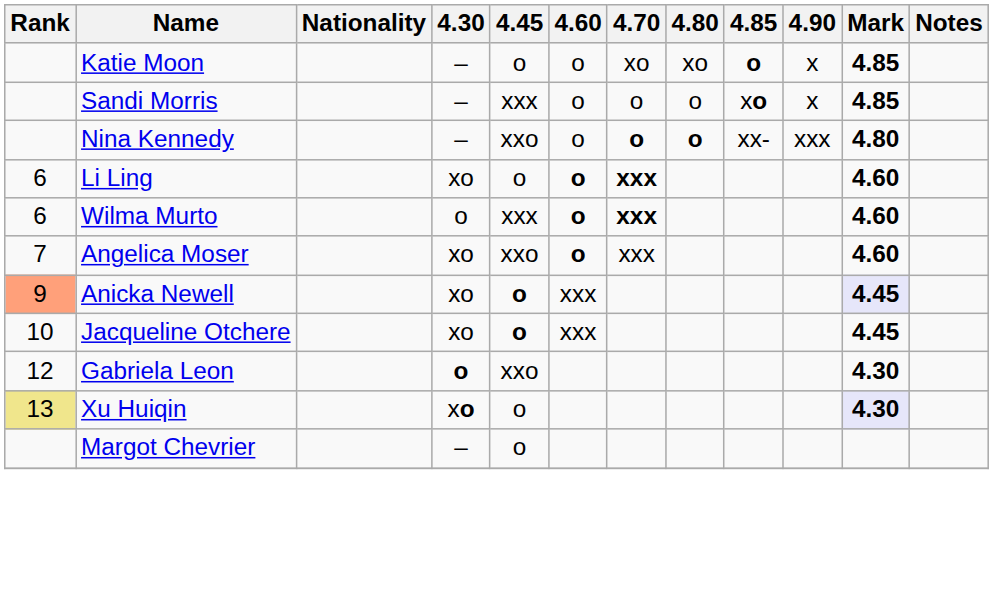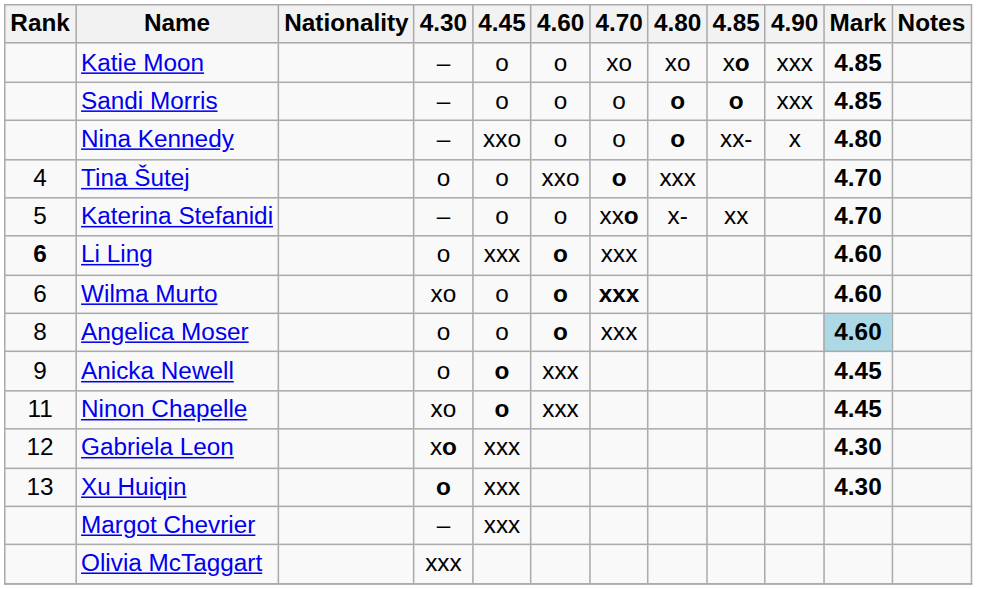 <table class="wikitable sortable" style="text-align:center">
 <tr>
 <th>Rank</th>
 <th>Name</th>
 <th>Nationality</th>
 <th>4.30</th>
 <th>4.45</th>
 <th>4.60</th>
 <th>4.70</th>
 <th>4.80</th>
 <th>4.85</th>
 <th>4.90</th>
 <th>Mark</th>
 <th>Notes</th>
 </tr>
 <tr>
 <td></td>
 <td align=left><a href='#'>Katie Moon</a></td>
 <td align=left></td>
 <td>–</td>
 <td>o</td>
 <td>o</td>
 <td>xo</td>
 <td>xo</td>
-<td><strong>o</strong></td>
-<td>x</td>
+<td>x<strong>o</strong></td>
+<td>xxx</td>
 <td><strong>4.85</strong></td>
 <td></td>
 </tr>
 <tr>
 <td></td>
 <td align=left><a href='#'>Sandi Morris</a></td>
 <td align=left></td>
 <td>–</td>
-<td>xxx</td>
 <td>o</td>
 <td>o</td>
 <td>o</td>
-<td>x<strong>o</strong></td>
-<td>x</td>
+<td><strong>o</strong></td>
+<td><strong>o</strong></td>
+<td>xxx</td>
 <td><strong>4.85</strong></td>
 <td></td>
 </tr>
 <tr>
 <td></td>
 <td align=left><a href='#'>Nina Kennedy</a></td>
 <td align=left></td>
 <td>–</td>
 <td>xxo</td>
 <td>o</td>
-<td><strong>o</strong></td>
+<td>o</td>
 <td><strong>o</strong></td>
 <td>xx-</td>
-<td>xxx</td>
+<td>x</td>
 <td><strong>4.80</strong></td>
 <td></td>
 </tr>
 <tr>
+<td>4</td>
+<td align=left><a href='#'>Tina Šutej</a></td>
+<td align=left></td>
+<td>o</td>
+<td>o</td>
+<td>xxo</td>
+<td><strong>o</strong></td>
+<td>xxx</td>
+<td></td>
+<td></td>
+<td><strong>4.70</strong></td>
+<td></td>
+</tr>
+<tr>
+<td>5</td>
+<td align=left><a href='#'>Katerina Stefanidi</a></td>
+<td align=left></td>
+<td>–</td>
+<td>o</td>
+<td>o</td>
+<td>xx<strong>o</strong></td>
+<td>x-</td>
+<td>xx</td>
+<td></td>
+<td><strong>4.70</strong></td>
+<td></td>
+</tr>
+<tr>
+<td><strong>6</strong></td>
+<td align=left><a href='#'>Li Ling</a></td>
+<td align=left></td>
+<td>o</td>
+<td>xxx</td>
+<td><strong>o</strong></td>
+<td>xxx</td>
+<td></td>
+<td></td>
+<td></td>
+<td><strong>4.60</strong></td>
+<td></td>
+</tr>
+<tr>
 <td>6</td>
-<td align=left><a href='#'>Li Ling</a></td>
+<td align=left><a href='#'>Wilma Murto</a></td>
 <td align=left></td>
 <td>xo</td>
 <td>o</td>
 <td><strong>o</strong></td>
 <td><strong>xxx</strong></td>
 <td></td>
 <td></td>
 <td></td>
 <td><strong>4.60</strong></td>
 <td></td>
 </tr>
 <tr>
-<td>6</td>
-<td align=left><a href='#'>Wilma Murto</a></td>
+<td>8</td>
+<td align=left><a href='#'>Angelica Moser</a></td>
 <td align=left></td>
 <td>o</td>
-<td>xxx</td>
-<td><strong>o</strong></td>
-<td><strong>xxx</strong></td>
-<td></td>
-<td></td>
-<td></td>
-<td><strong>4.60</strong></td>
-<td></td>
-</tr>
-<tr>
-<td>7</td>
-<td align=left><a href='#'>Angelica Moser</a></td>
-<td align=left></td>
-<td>xo</td>
-<td>xxo</td>
+<td>o</td>
 <td><strong>o</strong></td>
 <td>xxx</td>
 <td></td>
 <td></td>
 <td></td>
-<td><strong>4.60</strong></td>
+<td style="background: lightblue;"><strong>4.60</strong></td>
 <td></td>
 </tr>
 <tr>
-<td style="background: lightsalmon;">9</td>
+<td>9</td>
 <td align=left><a href='#'>Anicka Newell</a></td>
 <td align=left></td>
-<td>xo</td>
+<td>o</td>
 <td><strong>o</strong></td>
 <td>xxx</td>
 <td></td>
 <td></td>
 <td></td>
 <td></td>
-<td style="background: lavender;"><strong>4.45</strong></td>
+<td><strong>4.45</strong></td>
 <td></td>
 </tr>
 <tr>
-<td>10</td>
-<td align=left><a href='#'>Jacqueline Otchere</a></td>
+<td>11</td>
+<td align=left><a href='#'>Ninon Chapelle</a></td>
 <td align=left></td>
 <td>xo</td>
 <td><strong>o</strong></td>
 <td>xxx</td>
 <td></td>
 <td></td>
 <td></td>
 <td></td>
 <td><strong>4.45</strong></td>
 <td></td>
 </tr>
 <tr>
 <td>12</td>
 <td align=left><a href='#'>Gabriela Leon</a></td>
 <td align=left></td>
-<td><strong>o</strong></td>
-<td>xxo</td>
+<td>x<strong>o</strong></td>
+<td>xxx</td>
 <td></td>
 <td></td>
 <td></td>
 <td></td>
 <td></td>
 <td><strong>4.30</strong></td>
 <td></td>
 </tr>
 <tr>
-<td style="background: khaki;">13</td>
+<td>13</td>
 <td align=left><a href='#'>Xu Huiqin</a></td>
 <td align=left></td>
-<td>x<strong>o</strong></td>
-<td>o</td>
+<td><strong>o</strong></td>
+<td>xxx</td>
 <td></td>
 <td></td>
 <td></td>
 <td></td>
 <td></td>
-<td style="background: lavender;"><strong>4.30</strong></td>
+<td><strong>4.30</strong></td>
 <td></td>
 </tr>
 <tr>
 <td></td>
 <td align=left><a href='#'>Margot Chevrier</a></td>
 <td align=left></td>
 <td>–</td>
-<td>o</td>
+<td>xxx</td>
+<td></td>
+<td></td>
+<td></td>
+<td></td>
+<td></td>
+<td><strong></strong></td>
+<td></td>
+</tr>
+<tr>
+<td></td>
+<td align=left><a href='#'>Olivia McTaggart</a></td>
+<td align=left></td>
+<td>xxx</td>
+<td></td>
 <td></td>
 <td></td>
 <td></td>
 <td></td>
 <td></td>
 <td><strong></strong></td>
 <td></td>
 </tr>
 <tr>
 </tr>
 </table>
